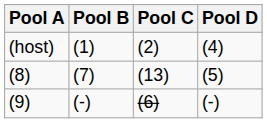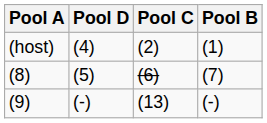 <table class="wikitable">
 <tr>
 <th width=25%>Pool A</th>
+<th width=25%>Pool D</th>
+<th width=25%>Pool C</th>
 <th width=25%>Pool B</th>
-<th width=25%>Pool C</th>
-<th width=25%>Pool D</th>
 </tr>
 <tr>
 <td> (host)</td>
+<td> (4)</td>
+<td> (2)</td>
 <td> (1)</td>
-<td> (2)</td>
-<td> (4)</td>
 </tr>
 <tr>
 <td> (8)</td>
+<td> (5)</td>
+<td><s>  (6)</s></td>
 <td> (7)</td>
-<td> (13)</td>
-<td> (5)</td>
 </tr>
 <tr>
 <td> (9)</td>
 <td> (-)</td>
-<td><s>  (6)</s></td>
+<td> (13)</td>
 <td> (-)</td>
 </tr>
 </table>
